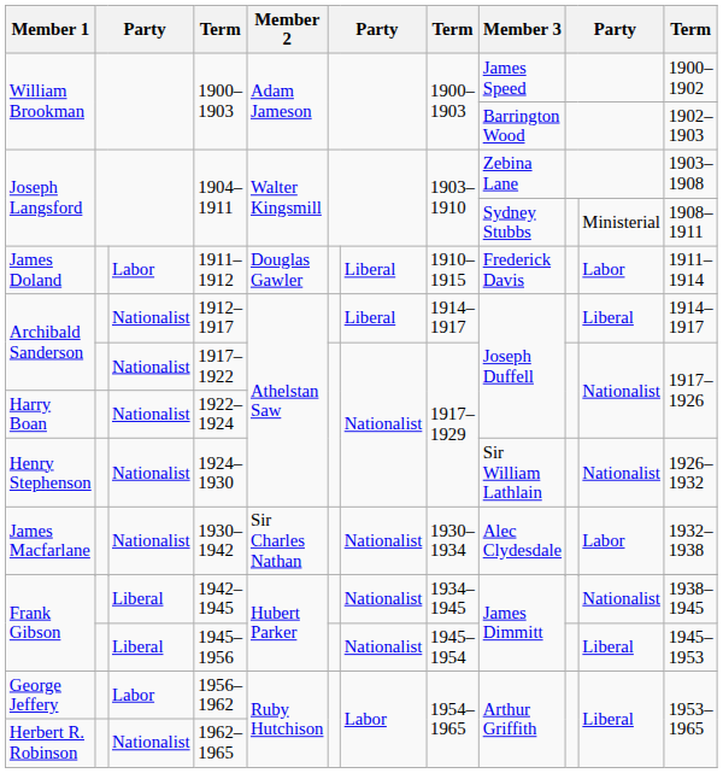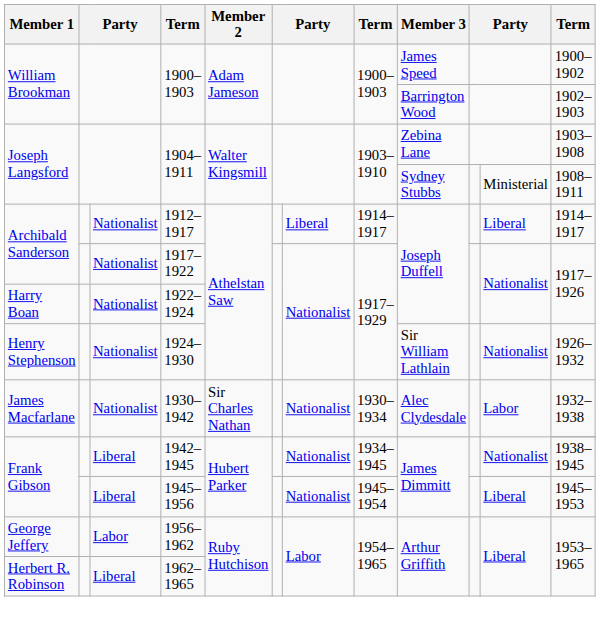 <table class="wikitable">
 <tr>
 <th>Member 1</th>
 <th colspan=2>Party</th>
 <th>Term</th>
 <th>Member 2</th>
 <th colspan=2>Party</th>
 <th>Term</th>
 <th>Member 3</th>
 <th colspan=2>Party</th>
 <th>Term</th>
 </tr>
 <tr>
 <td rowspan=2><a href='#'>William Brookman</a></td>
 <td rowspan=2 colspan=2> </td>
 <td rowspan=2>1900–1903</td>
 <td rowspan=2><a href='#'>Adam Jameson</a></td>
 <td rowspan=2 colspan=2> </td>
 <td rowspan=2>1900–1903</td>
 <td><a href='#'>James Speed</a></td>
 <td colspan=2> </td>
 <td>1900–1902</td>
 </tr>
 <tr>
 <td><a href='#'>Barrington Wood</a></td>
 <td colspan=2> </td>
 <td>1902–1903</td>
 </tr>
 <tr>
 <td rowspan=2><a href='#'>Joseph Langsford</a></td>
 <td rowspan=2 colspan=2> </td>
 <td rowspan=2>1904–1911</td>
 <td rowspan=2><a href='#'>Walter Kingsmill</a></td>
 <td rowspan=2 colspan=2> </td>
 <td rowspan=2>1903–1910</td>
 <td><a href='#'>Zebina Lane</a></td>
 <td colspan=2> </td>
 <td>1903–1908</td>
 </tr>
 <tr>
 <td><a href='#'>Sydney Stubbs</a></td>
 <td> </td>
 <td>Ministerial</td>
 <td>1908–1911</td>
-</tr>
-<tr>
-<td><a href='#'>James Doland</a></td>
-<td> </td>
-<td><a href='#'>Labor</a></td>
-<td>1911–1912</td>
-<td><a href='#'>Douglas Gawler</a></td>
-<td> </td>
-<td><a href='#'>Liberal</a></td>
-<td>1910–1915</td>
-<td><a href='#'>Frederick Davis</a></td>
-<td> </td>
-<td><a href='#'>Labor</a></td>
-<td>1911–1914</td>
 </tr>
 <tr>
 <td rowspan=2><a href='#'>Archibald Sanderson</a></td>
 <td> </td>
 <td><a href='#'>Nationalist</a></td>
 <td>1912–1917</td>
 <td rowspan=4><a href='#'>Athelstan Saw</a></td>
 <td> </td>
 <td><a href='#'>Liberal</a></td>
 <td>1914–1917</td>
 <td rowspan=3><a href='#'>Joseph Duffell</a></td>
 <td> </td>
 <td><a href='#'>Liberal</a></td>
 <td>1914–1917</td>
 </tr>
 <tr>
 <td> </td>
 <td><a href='#'>Nationalist</a></td>
 <td>1917–1922</td>
 <td rowspan=3 > </td>
 <td rowspan=3><a href='#'>Nationalist</a></td>
 <td rowspan=3>1917–1929</td>
 <td rowspan=2 > </td>
 <td rowspan=2><a href='#'>Nationalist</a></td>
 <td rowspan=2>1917–1926</td>
 </tr>
 <tr>
 <td><a href='#'>Harry Boan</a></td>
 <td> </td>
 <td><a href='#'>Nationalist</a></td>
 <td>1922–1924</td>
 </tr>
 <tr>
 <td><a href='#'>Henry Stephenson</a></td>
 <td> </td>
 <td><a href='#'>Nationalist</a></td>
 <td>1924–1930</td>
 <td>Sir <a href='#'>William Lathlain</a></td>
 <td> </td>
 <td><a href='#'>Nationalist</a></td>
 <td>1926–1932</td>
 </tr>
 <tr>
 <td rowspan=2><a href='#'>James Macfarlane</a></td>
 <td rowspan=2 > </td>
 <td rowspan=2><a href='#'>Nationalist</a></td>
 <td rowspan=2>1930–1942</td>
 <td>Sir <a href='#'>Charles Nathan</a></td>
 <td> </td>
 <td><a href='#'>Nationalist</a></td>
 <td>1930–1934</td>
 <td rowspan=2><a href='#'>Alec Clydesdale</a></td>
 <td rowspan=2 > </td>
 <td rowspan=2><a href='#'>Labor</a></td>
 <td>1932–1938</td>
 </tr>
 <tr>
 <td rowspan=3><a href='#'>Hubert Parker</a></td>
 <td rowspan=2 > </td>
 <td rowspan=2><a href='#'>Nationalist</a></td>
 <td rowspan=2>1934–1945</td>
 </tr>
 <tr>
 <td rowspan=2><a href='#'>Frank Gibson</a></td>
 <td> </td>
 <td><a href='#'>Liberal</a></td>
 <td>1942–1945</td>
 <td rowspan=2><a href='#'>James Dimmitt</a></td>
 <td> </td>
 <td><a href='#'>Nationalist</a></td>
 <td>1938–1945</td>
 </tr>
 <tr>
 <td> </td>
 <td><a href='#'>Liberal</a></td>
 <td>1945–1956</td>
 <td> </td>
 <td><a href='#'>Nationalist</a></td>
 <td>1945–1954</td>
 <td> </td>
 <td><a href='#'>Liberal</a></td>
 <td>1945–1953</td>
 </tr>
 <tr>
 <td><a href='#'>George Jeffery</a></td>
 <td> </td>
 <td><a href='#'>Labor</a></td>
 <td>1956–1962</td>
 <td rowspan=2><a href='#'>Ruby Hutchison</a></td>
 <td rowspan=2 > </td>
 <td rowspan=2><a href='#'>Labor</a></td>
 <td rowspan=2>1954–1965</td>
 <td rowspan=2><a href='#'>Arthur Griffith</a></td>
 <td rowspan=2 > </td>
 <td rowspan=2><a href='#'>Liberal</a></td>
 <td rowspan=2>1953–1965</td>
 </tr>
 <tr>
 <td><a href='#'>Herbert R. Robinson</a></td>
 <td> </td>
-<td><a href='#'>Nationalist</a></td>
+<td><a href='#'>Liberal</a></td>
 <td>1962–1965</td>
 </tr>
 </table>
